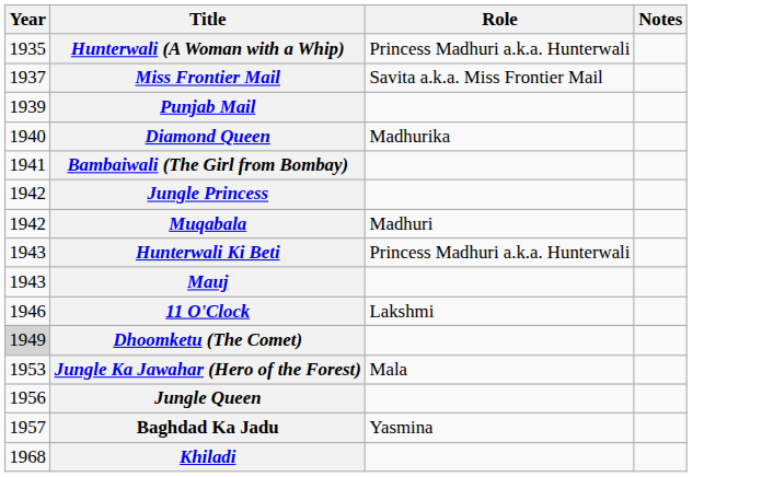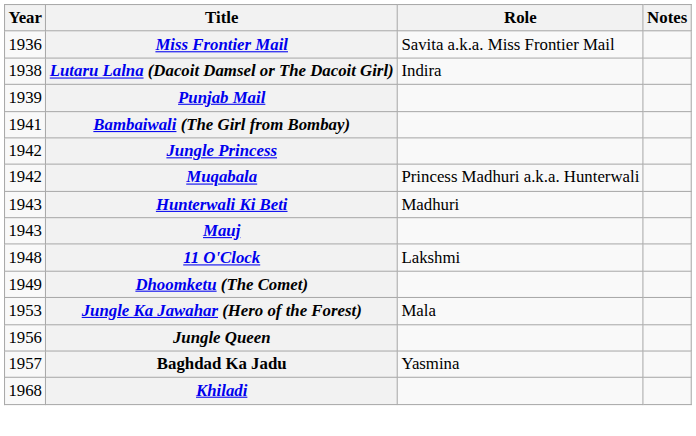 <table class="wikitable plainrowheaders sortable">
 <tr>
 <th scope="col">Year</th>
 <th scope="col">Title</th>
 <th scope="col">Role</th>
 <th class="unsortable">Notes</th>
 </tr>
 <tr>
-<td>1935</td>
-<th scope="row"><em><a href='#'>Hunterwali</a> (A Woman with a Whip)</em></th>
-<td>Princess Madhuri a.k.a. Hunterwali</td>
+<td>1936</td>
+<th scope="row"><em><a href='#'>Miss Frontier Mail</a></em></th>
+<td>Savita a.k.a. Miss Frontier Mail</td>
 <td></td>
 </tr>
 <tr>
-<td>1937</td>
-<th scope="row"><em><a href='#'>Miss Frontier Mail</a></em></th>
-<td>Savita a.k.a. Miss Frontier Mail</td>
+<td>1938</td>
+<th scope="row"><em><a href='#'>Lutaru Lalna</a> (Dacoit Damsel or The Dacoit Girl)</em></th>
+<td>Indira</td>
 <td></td>
 </tr>
 <tr>
 <td>1939</td>
 <th scope="row"><em><a href='#'>Punjab Mail</a></em></th>
 <td></td>
-<td></td>
-</tr>
-<tr>
-<td>1940</td>
-<th scope="row"><em><a href='#'>Diamond Queen</a></em></th>
-<td>Madhurika</td>
 <td></td>
 </tr>
 <tr>
 <td>1941</td>
 <th scope="row"><em><a href='#'>Bambaiwali</a> (The Girl from Bombay)</em></th>
 <td></td>
 <td></td>
 </tr>
 <tr>
 <td>1942</td>
 <th scope="row"><em><a href='#'>Jungle Princess</a></em></th>
 <td></td>
 <td></td>
 </tr>
 <tr>
 <td>1942</td>
 <th scope="row"><em><a href='#'>Muqabala</a></em></th>
-<td>Madhuri</td>
+<td>Princess Madhuri a.k.a. Hunterwali</td>
 <td></td>
 </tr>
 <tr>
 <td>1943</td>
 <th scope="row"><em><a href='#'>Hunterwali Ki Beti</a></em></th>
-<td>Princess Madhuri a.k.a. Hunterwali</td>
+<td>Madhuri</td>
 <td></td>
 </tr>
 <tr>
 <td>1943</td>
 <th scope="row"><em><a href='#'>Mauj</a></em></th>
 <td></td>
 <td></td>
 </tr>
 <tr>
-<td>1946</td>
+<td>1948</td>
 <th scope="row"><em><a href='#'>11 O'Clock</a></em></th>
 <td>Lakshmi</td>
 <td></td>
 </tr>
 <tr>
-<td style="background: lightgrey;">1949</td>
+<td>1949</td>
 <th scope="row"><em><a href='#'>Dhoomketu</a> (The Comet)</em></th>
 <td></td>
 <td></td>
 </tr>
 <tr>
 <td>1953</td>
 <th scope="row"><em><a href='#'>Jungle Ka Jawahar</a> (Hero of the Forest)</em></th>
 <td>Mala</td>
 <td></td>
 </tr>
 <tr>
 <td>1956</td>
 <th scope="row"><em>Jungle Queen</em></th>
 <td></td>
 <td></td>
 </tr>
 <tr>
 <td>1957</td>
 <th>Baghdad Ka Jadu</th>
 <td>Yasmina</td>
 <td></td>
 </tr>
 <tr>
 <td>1968</td>
 <th scope="row"><em><a href='#'>Khiladi</a></em></th>
 <td></td>
 <td></td>
 </tr>
 </table>
